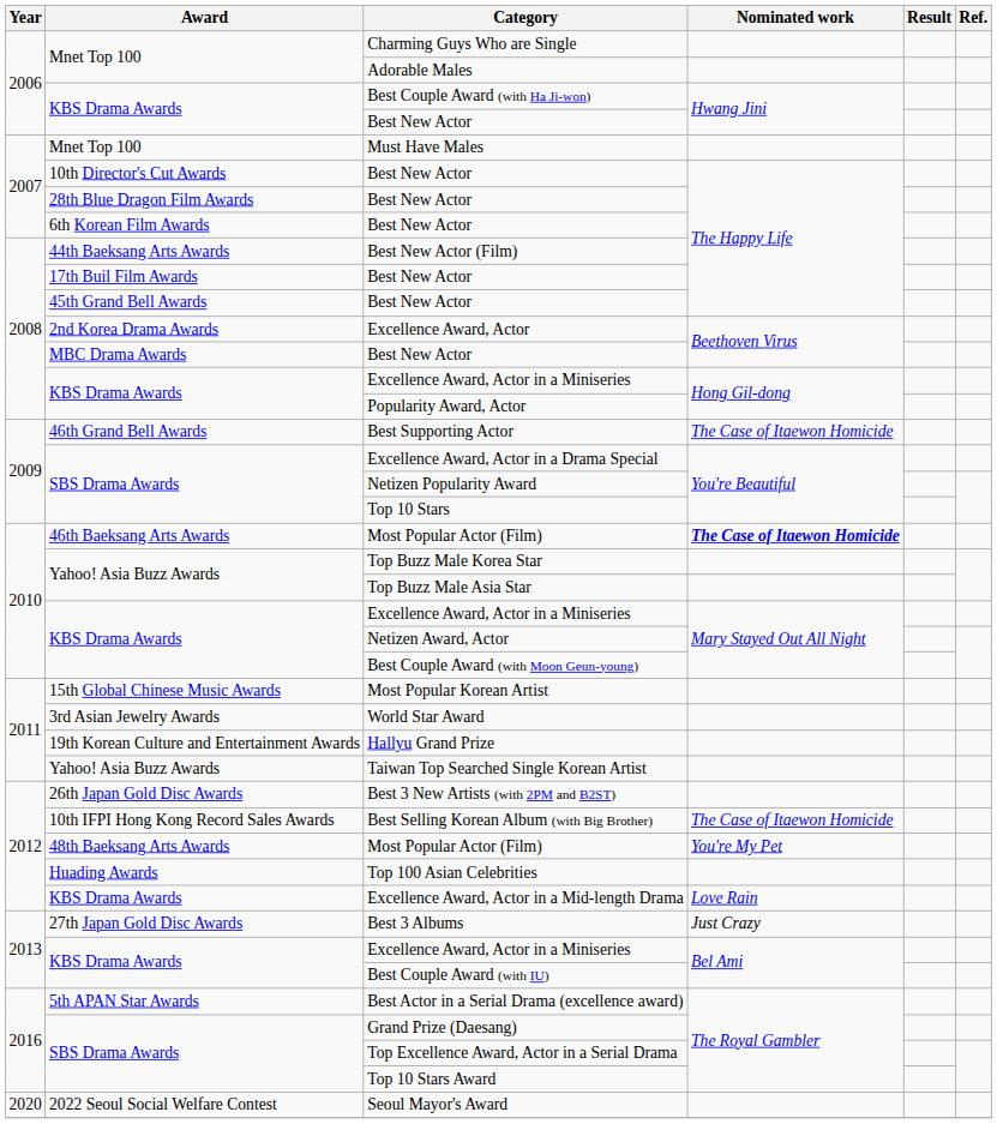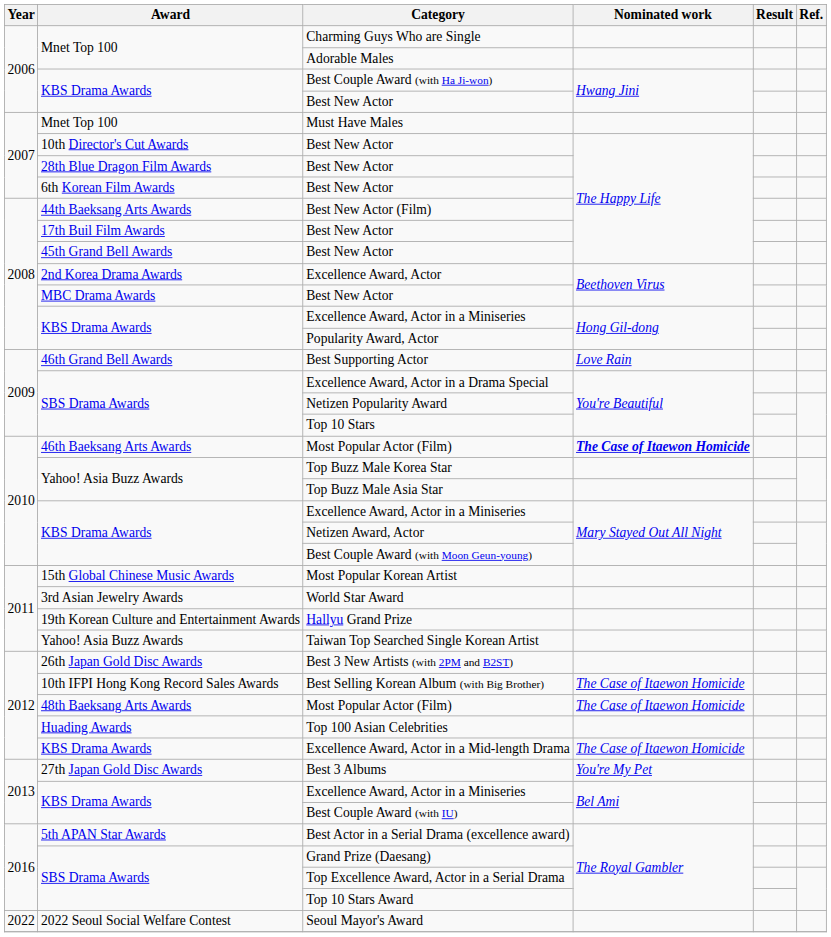 <table class="wikitable sortable">
 <tr>
 <th>Year</th>
 <th>Award</th>
 <th>Category</th>
 <th>Nominated work</th>
 <th>Result</th>
 <th>Ref.</th>
 </tr>
 <tr>
 <td rowspan=4>2006</td>
 <td rowspan=2>Mnet Top 100</td>
 <td>Charming Guys Who are Single</td>
 <td></td>
 <td></td>
 <td></td>
 </tr>
 <tr>
 <td>Adorable Males</td>
 <td></td>
 <td></td>
 <td></td>
 </tr>
 <tr>
 <td rowspan=2><a href='#'>KBS Drama Awards</a></td>
 <td>Best Couple Award <small>(with <a href='#'>Ha Ji-won</a>)</small></td>
 <td rowspan=2><em><a href='#'>Hwang Jini</a></em></td>
 <td></td>
 <td></td>
 </tr>
 <tr>
 <td>Best New Actor</td>
 <td></td>
 <td></td>
 </tr>
 <tr>
 <td rowspan=4>2007</td>
 <td>Mnet Top 100</td>
 <td>Must Have Males</td>
 <td></td>
 <td></td>
 <td></td>
 </tr>
 <tr>
 <td>10th <a href='#'>Director's Cut Awards</a></td>
 <td>Best New Actor</td>
 <td rowspan=6><em><a href='#'>The Happy Life</a></em></td>
 <td></td>
 <td></td>
 </tr>
 <tr>
 <td><a href='#'>28th Blue Dragon Film Awards</a></td>
 <td>Best New Actor</td>
 <td></td>
 <td></td>
 </tr>
 <tr>
 <td>6th <a href='#'>Korean Film Awards</a></td>
 <td>Best New Actor</td>
 <td></td>
 <td></td>
 </tr>
 <tr>
 <td rowspan=7>2008</td>
 <td><a href='#'>44th Baeksang Arts Awards</a></td>
 <td>Best New Actor (Film)</td>
 <td></td>
 <td></td>
 </tr>
 <tr>
 <td><a href='#'>17th Buil Film Awards</a></td>
 <td>Best New Actor</td>
 <td></td>
 <td></td>
 </tr>
 <tr>
 <td><a href='#'>45th Grand Bell Awards</a></td>
 <td>Best New Actor</td>
 <td></td>
 <td></td>
 </tr>
 <tr>
 <td><a href='#'>2nd Korea Drama Awards</a></td>
 <td>Excellence Award, Actor</td>
 <td rowspan=2><em><a href='#'>Beethoven Virus</a></em></td>
 <td></td>
 <td></td>
 </tr>
 <tr>
 <td><a href='#'>MBC Drama Awards</a></td>
 <td>Best New Actor</td>
 <td></td>
 <td></td>
 </tr>
 <tr>
 <td rowspan=2><a href='#'>KBS Drama Awards</a></td>
 <td>Excellence Award, Actor in a Miniseries</td>
 <td rowspan=2><em><a href='#'>Hong Gil-dong</a></em></td>
 <td></td>
 <td></td>
 </tr>
 <tr>
 <td>Popularity Award, Actor</td>
 <td></td>
 <td></td>
 </tr>
 <tr>
 <td rowspan=4>2009</td>
 <td><a href='#'>46th Grand Bell Awards</a></td>
 <td>Best Supporting Actor</td>
-<td><em><a href='#'>The Case of Itaewon Homicide</a></em></td>
+<td><em><a href='#'>Love Rain</a></em></td>
 <td></td>
 <td></td>
 </tr>
 <tr>
 <td rowspan=3><a href='#'>SBS Drama Awards</a></td>
 <td>Excellence Award, Actor in a Drama Special</td>
 <td rowspan=3><em><a href='#'>You're Beautiful</a></em></td>
 <td></td>
 <td></td>
 </tr>
 <tr>
 <td>Netizen Popularity Award</td>
 <td></td>
 <td rowspan=2></td>
 </tr>
 <tr>
 <td>Top 10 Stars</td>
 <td></td>
 </tr>
 <tr>
 <td rowspan=6>2010</td>
 <td><a href='#'>46th Baeksang Arts Awards</a></td>
 <td>Most Popular Actor (Film)</td>
 <td><strong><em><a href='#'>The Case of Itaewon Homicide</a></em></strong></td>
 <td></td>
 <td></td>
 </tr>
 <tr>
 <td rowspan=2>Yahoo! Asia Buzz Awards</td>
 <td>Top Buzz Male Korea Star</td>
 <td></td>
 <td></td>
 <td rowspan=2></td>
 </tr>
 <tr>
 <td>Top Buzz Male Asia Star</td>
 <td></td>
 <td></td>
 </tr>
 <tr>
 <td rowspan=3><a href='#'>KBS Drama Awards</a></td>
 <td>Excellence Award, Actor in a Miniseries</td>
 <td rowspan=3><em><a href='#'>Mary Stayed Out All Night</a></em></td>
 <td></td>
 <td></td>
 </tr>
 <tr>
 <td>Netizen Award, Actor</td>
 <td></td>
 <td rowspan=2></td>
 </tr>
 <tr>
 <td>Best Couple Award <small>(with <a href='#'>Moon Geun-young</a>)</small></td>
 <td></td>
 </tr>
 <tr>
 <td rowspan=4>2011</td>
 <td>15th <a href='#'>Global Chinese Music Awards</a></td>
 <td>Most Popular Korean Artist</td>
 <td></td>
 <td></td>
 <td></td>
 </tr>
 <tr>
 <td>3rd Asian Jewelry Awards</td>
 <td>World Star Award</td>
 <td></td>
 <td></td>
 <td></td>
 </tr>
 <tr>
 <td>19th Korean Culture and Entertainment Awards</td>
 <td><a href='#'>Hallyu</a> Grand Prize</td>
 <td></td>
 <td></td>
 <td></td>
 </tr>
 <tr>
 <td>Yahoo! Asia Buzz Awards</td>
 <td>Taiwan Top Searched Single Korean Artist</td>
 <td></td>
 <td></td>
 <td></td>
 </tr>
 <tr>
 <td rowspan=5>2012</td>
 <td>26th <a href='#'>Japan Gold Disc Awards</a></td>
 <td>Best 3 New Artists <small>(with <a href='#'>2PM</a> and <a href='#'>B2ST</a>)</small></td>
 <td></td>
 <td></td>
 <td></td>
 </tr>
 <tr>
 <td rowspan=1>10th IFPI Hong Kong Record Sales Awards</td>
 <td>Best Selling Korean Album <small>(with Big Brother)</small></td>
 <td><em><a href='#'>The Case of Itaewon Homicide</a></em></td>
 <td></td>
 <td></td>
 </tr>
 <tr>
 <td><a href='#'>48th Baeksang Arts Awards</a></td>
 <td>Most Popular Actor (Film)</td>
-<td><em><a href='#'>You're My Pet</a></em></td>
+<td><em><a href='#'>The Case of Itaewon Homicide</a></em></td>
 <td></td>
 <td></td>
 </tr>
 <tr>
 <td><a href='#'>Huading Awards</a></td>
 <td>Top 100 Asian Celebrities</td>
 <td></td>
 <td></td>
 <td></td>
 </tr>
 <tr>
 <td><a href='#'>KBS Drama Awards</a></td>
 <td>Excellence Award, Actor in a Mid-length Drama</td>
-<td><em><a href='#'>Love Rain</a></em></td>
+<td><em><a href='#'>The Case of Itaewon Homicide</a></em></td>
 <td></td>
 <td></td>
 </tr>
 <tr>
 <td rowspan=3>2013</td>
 <td>27th <a href='#'>Japan Gold Disc Awards</a></td>
 <td>Best 3 Albums</td>
-<td><em>Just Crazy</em></td>
+<td><em><a href='#'>You're My Pet</a></em></td>
 <td></td>
 <td></td>
 </tr>
 <tr>
 <td rowspan=2><a href='#'>KBS Drama Awards</a></td>
 <td>Excellence Award, Actor in a Miniseries</td>
 <td rowspan=2><em><a href='#'>Bel Ami</a></em></td>
 <td></td>
 <td></td>
 </tr>
 <tr>
 <td>Best Couple Award <small>(with <a href='#'>IU</a>)</small></td>
 <td></td>
 <td></td>
 </tr>
 <tr>
 <td rowspan="4">2016</td>
 <td><a href='#'>5th APAN Star Awards</a></td>
 <td>Best Actor in a Serial Drama (excellence award)</td>
 <td rowspan="4"><em><a href='#'>The Royal Gambler</a></em></td>
 <td></td>
 <td></td>
 </tr>
 <tr>
 <td rowspan="3"><a href='#'>SBS Drama Awards</a></td>
 <td>Grand Prize (Daesang)</td>
 <td></td>
 <td></td>
 </tr>
 <tr>
 <td>Top Excellence Award, Actor in a Serial Drama</td>
 <td></td>
 <td rowspan=2></td>
 </tr>
 <tr>
 <td>Top 10 Stars Award</td>
 <td></td>
 </tr>
 <tr>
-<td>2020</td>
+<td>2022</td>
 <td>2022 Seoul Social Welfare Contest</td>
 <td>Seoul Mayor's Award</td>
 <td></td>
 <td></td>
 <td></td>
 </tr>
 <tr>
 </tr>
 </table>
